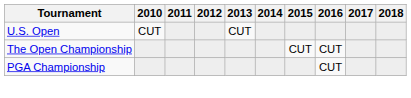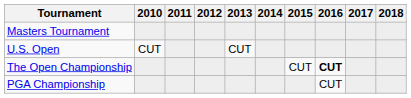 <table class="wikitable" style="font-size:95%;text-align:center;">
 <tr>
 <th>Tournament</th>
 <th>2010</th>
 <th>2011</th>
 <th>2012</th>
 <th>2013</th>
 <th>2014</th>
 <th>2015</th>
 <th>2016</th>
 <th>2017</th>
 <th>2018</th>
+</tr>
+<tr>
+<td align=left><a href='#'>Masters Tournament</a></td>
+<td style="background:#eeeeee;"></td>
+<td style="background:#eeeeee;"></td>
+<td style="background:#eeeeee;"></td>
+<td style="background:#eeeeee;"></td>
+<td style="background:#eeeeee;"></td>
+<td style="background:#eeeeee;"></td>
+<td style="background:#eeeeee;"></td>
+<td style="background:#eeeeee;"></td>
+<td style="background:#eeeeee;"></td>
 </tr>
 <tr>
 <td align=left><a href='#'>U.S. Open</a></td>
 <td>CUT</td>
 <td style="background:#eeeeee;"></td>
 <td style="background:#eeeeee;"></td>
 <td>CUT</td>
 <td style="background:#eeeeee;"></td>
 <td style="background:#eeeeee;"></td>
 <td style="background:#eeeeee;"></td>
 <td style="background:#eeeeee;"></td>
 <td style="background:#eeeeee;"></td>
 </tr>
 <tr>
 <td align=left><a href='#'>The Open Championship</a></td>
 <td style="background:#eeeeee;"></td>
 <td style="background:#eeeeee;"></td>
 <td style="background:#eeeeee;"></td>
 <td style="background:#eeeeee;"></td>
 <td style="background:#eeeeee;"></td>
 <td>CUT</td>
-<td>CUT</td>
+<td><strong>CUT</strong></td>
 <td style="background:#eeeeee;"></td>
 <td style="background:#eeeeee;"></td>
 </tr>
 <tr>
 <td align=left><a href='#'>PGA Championship</a></td>
 <td style="background:#eeeeee;"></td>
 <td style="background:#eeeeee;"></td>
 <td style="background:#eeeeee;"></td>
 <td style="background:#eeeeee;"></td>
 <td style="background:#eeeeee;"></td>
 <td style="background:#eeeeee;"></td>
 <td>CUT</td>
 <td style="background:#eeeeee;"></td>
 <td style="background:#eeeeee;"></td>
 </tr>
 </table>
